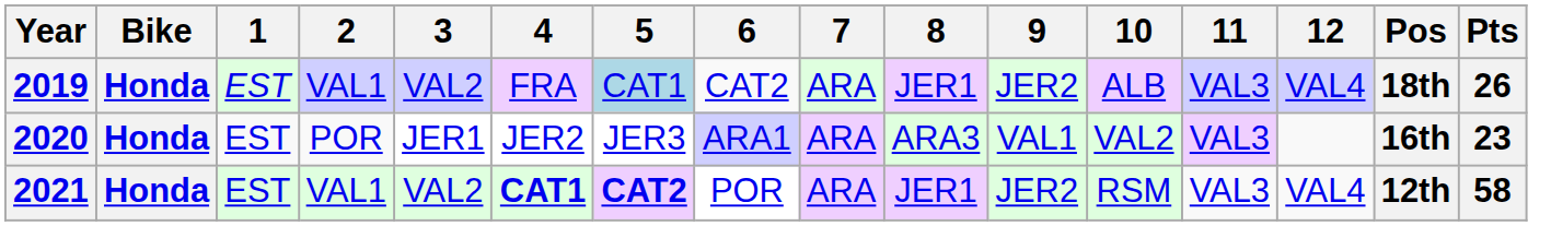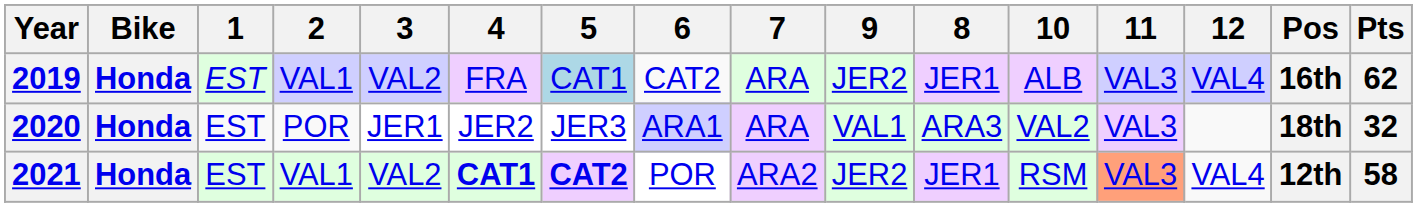 <table class="wikitable" style="text-align:center;">
 <tr>
 <th>Year</th>
 <th>Bike</th>
 <th>1</th>
 <th>2</th>
 <th>3</th>
 <th>4</th>
 <th>5</th>
 <th>6</th>
 <th>7</th>
+<th>9</th>
 <th>8</th>
-<th>9</th>
 <th>10</th>
 <th>11</th>
 <th>12</th>
 <th>Pos</th>
 <th>Pts</th>
 </tr>
 <tr>
 <th><a href='#'>2019</a></th>
 <th><a href='#'>Honda</a></th>
 <td style="background:#dfffdf;"><em><a href='#'>EST</a></em><br></td>
 <td style="background:#cfcfff;"><a href='#'>VAL1</a><br></td>
 <td style="background:#cfcfff;"><a href='#'>VAL2</a><br></td>
 <td style="background:#efcfff;"><a href='#'>FRA</a><br></td>
 <td style="background: lightblue;"><a href='#'>CAT1</a></td>
 <td><a href='#'>CAT2</a></td>
 <td style="background:#dfffdf;"><a href='#'>ARA</a><br></td>
+<td style="background:#dfffdf;"><a href='#'>JER2</a><br></td>
 <td style="background:#efcfff;"><a href='#'>JER1</a><br></td>
-<td style="background:#dfffdf;"><a href='#'>JER2</a><br></td>
 <td style="background:#efcfff;"><a href='#'>ALB</a><br></td>
 <td style="background:#cfcfff;"><a href='#'>VAL3</a><br></td>
 <td style="background:#cfcfff;"><a href='#'>VAL4</a><br></td>
-<th>18th</th>
-<th>26</th>
+<th>16th</th>
+<th>62</th>
 </tr>
 <tr>
 <th><a href='#'>2020</a></th>
 <th><a href='#'>Honda</a></th>
 <td><a href='#'>EST</a></td>
 <td><a href='#'>POR</a></td>
 <td style="background:#ffffff;"><a href='#'>JER1</a><br></td>
 <td style="background:#ffffff;"><a href='#'>JER2</a><br></td>
 <td style="background:#ffffff;"><a href='#'>JER3</a><br></td>
 <td style="background:#cfcfff;"><a href='#'>ARA1</a><br></td>
 <td style="background:#efcfff;"><a href='#'>ARA</a><br></td>
+<td style="background:#dfffdf;"><a href='#'>VAL1</a><br></td>
 <td style="background:#dfffdf;"><a href='#'>ARA3</a><br></td>
-<td style="background:#dfffdf;"><a href='#'>VAL1</a><br></td>
 <td style="background:#dfffdf;"><a href='#'>VAL2</a><br></td>
 <td style="background:#efcfff;"><a href='#'>VAL3</a><br></td>
 <td></td>
-<th>16th</th>
-<th>23</th>
+<th>18th</th>
+<th>32</th>
 </tr>
 <tr>
 <th><a href='#'>2021</a></th>
 <th><a href='#'>Honda</a></th>
 <td style="background:#dfffdf;"><a href='#'>EST</a><br></td>
 <td style="background:#dfffdf;"><a href='#'>VAL1</a><br></td>
 <td style="background:#dfffdf;"><a href='#'>VAL2</a><br></td>
 <td style="background:#dfffdf;"><strong><a href='#'>CAT1</a></strong><br></td>
 <td style="background:#efcfff;"><strong><a href='#'>CAT2</a></strong><br></td>
 <td style="background:#ffffff;"><a href='#'>POR</a><br></td>
-<td style="background:#efcfff;"><a href='#'>ARA</a><br></td>
+<td style="background:#efcfff;"><a href='#'>ARA2</a><br></td>
+<td style="background:#dfffdf;"><a href='#'>JER2</a><br></td>
 <td style="background:#efcfff;"><a href='#'>JER1</a><br></td>
-<td style="background:#dfffdf;"><a href='#'>JER2</a><br></td>
 <td style="background:#dfffdf;"><a href='#'>RSM</a><br></td>
-<td><a href='#'>VAL3</a></td>
+<td style="background: lightsalmon;"><a href='#'>VAL3</a></td>
 <td><a href='#'>VAL4</a></td>
 <th>12th</th>
 <th>58</th>
 </tr>
 </table>
